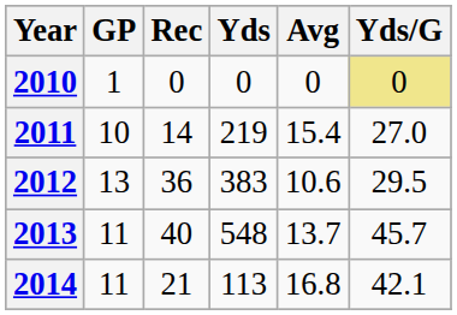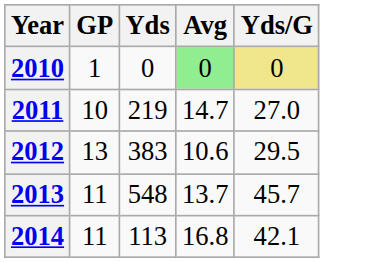 <table class="wikitable" style="text-align:center;">
 <tr>
 <th>Year</th>
 <th>GP</th>
-<th>Rec</th>
 <th>Yds</th>
 <th>Avg</th>
 <th>Yds/G</th>
 </tr>
 <tr>
 <th><a href='#'>2010</a></th>
 <td>1</td>
 <td>0</td>
-<td>0</td>
-<td>0</td>
+<td style="background: lightgreen;">0</td>
 <td style="background: khaki;">0</td>
 </tr>
 <tr>
 <th><a href='#'>2011</a></th>
 <td>10</td>
-<td>14</td>
 <td>219</td>
-<td>15.4</td>
+<td>14.7</td>
 <td>27.0</td>
 </tr>
 <tr>
 <th><a href='#'>2012</a></th>
 <td>13</td>
-<td>36</td>
 <td>383</td>
 <td>10.6</td>
 <td>29.5</td>
 </tr>
 <tr>
 <th><a href='#'>2013</a></th>
 <td>11</td>
-<td>40</td>
 <td>548</td>
 <td>13.7</td>
 <td>45.7</td>
 </tr>
 <tr>
 <th><a href='#'>2014</a></th>
 <td>11</td>
-<td>21</td>
 <td>113</td>
 <td>16.8</td>
 <td>42.1</td>
 </tr>
 </table>
